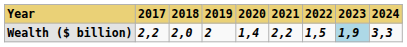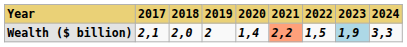 <table class="wikitable">
 <tr>
 <td bgcolor="#ead177"><strong>Year</strong></td>
 <td bgcolor="#ead177"><strong>2017</strong></td>
 <td bgcolor="#ead177"><strong>2018</strong></td>
 <td bgcolor="#ead177"><strong>2019</strong></td>
 <td bgcolor="#ead177"><strong>2020</strong></td>
 <td bgcolor="#ead177"><strong>2021</strong></td>
 <td bgcolor="#ead177"><strong>2022</strong></td>
 <td bgcolor="#ead177"><strong>2023</strong></td>
 <td bgcolor="#ead177"><strong>2024</strong></td>
 </tr>
 <tr>
 <td bgcolor="#e3e3e3"><strong>Wealth ($ billion)</strong></td>
-<td><strong><em>2,2</em></strong></td>
+<td><strong><em>2,1</em></strong></td>
 <td><strong><em>2,0</em></strong></td>
 <td><strong><em>2</em></strong></td>
 <td><strong><em>1,4</em></strong></td>
-<td><strong><em>2,2</em></strong></td>
+<td style="background: lightsalmon;"><strong><em>2,2</em></strong></td>
 <td><strong><em>1,5</em></strong></td>
 <td style="background: lightblue;"><strong><em>1,9</em></strong></td>
 <td><strong><em>3,3</em></strong></td>
 </tr>
 </table>
